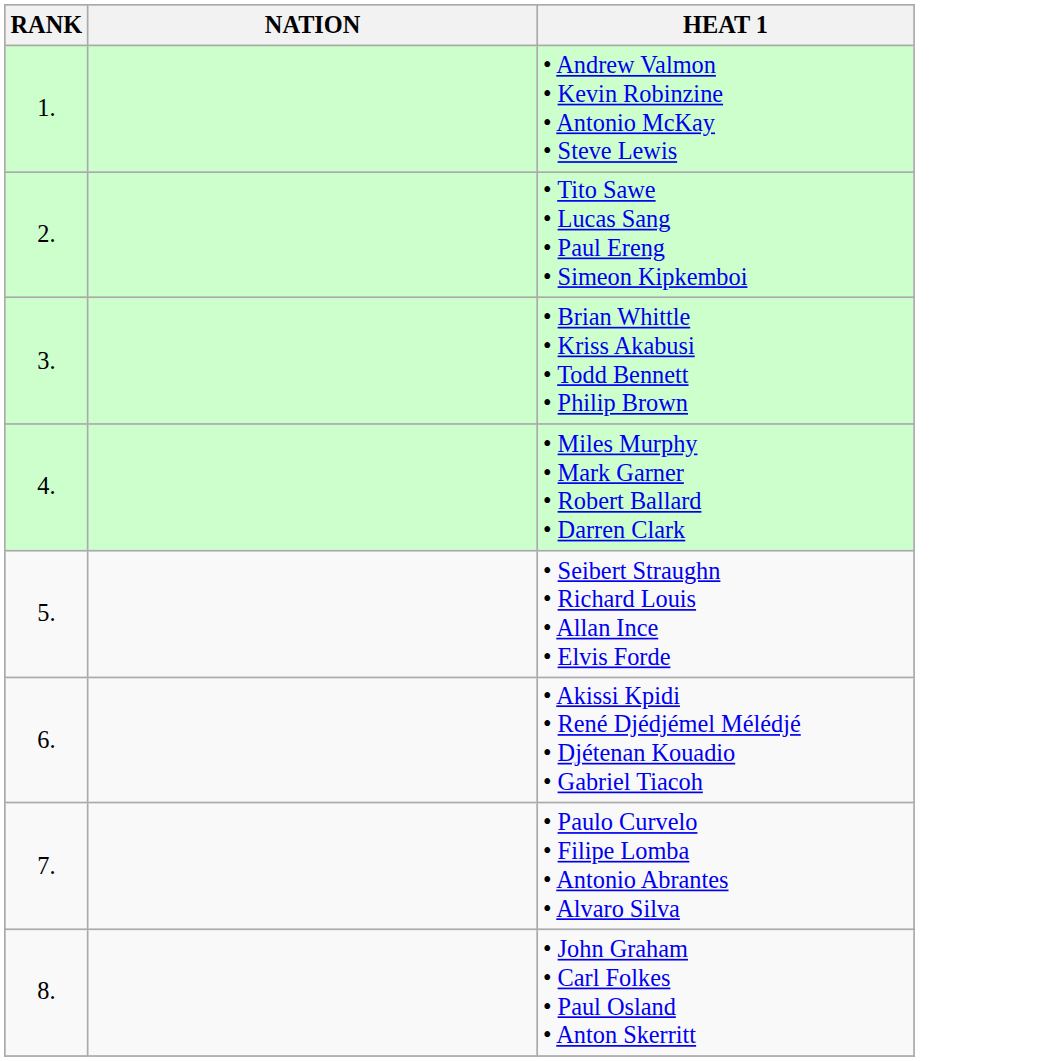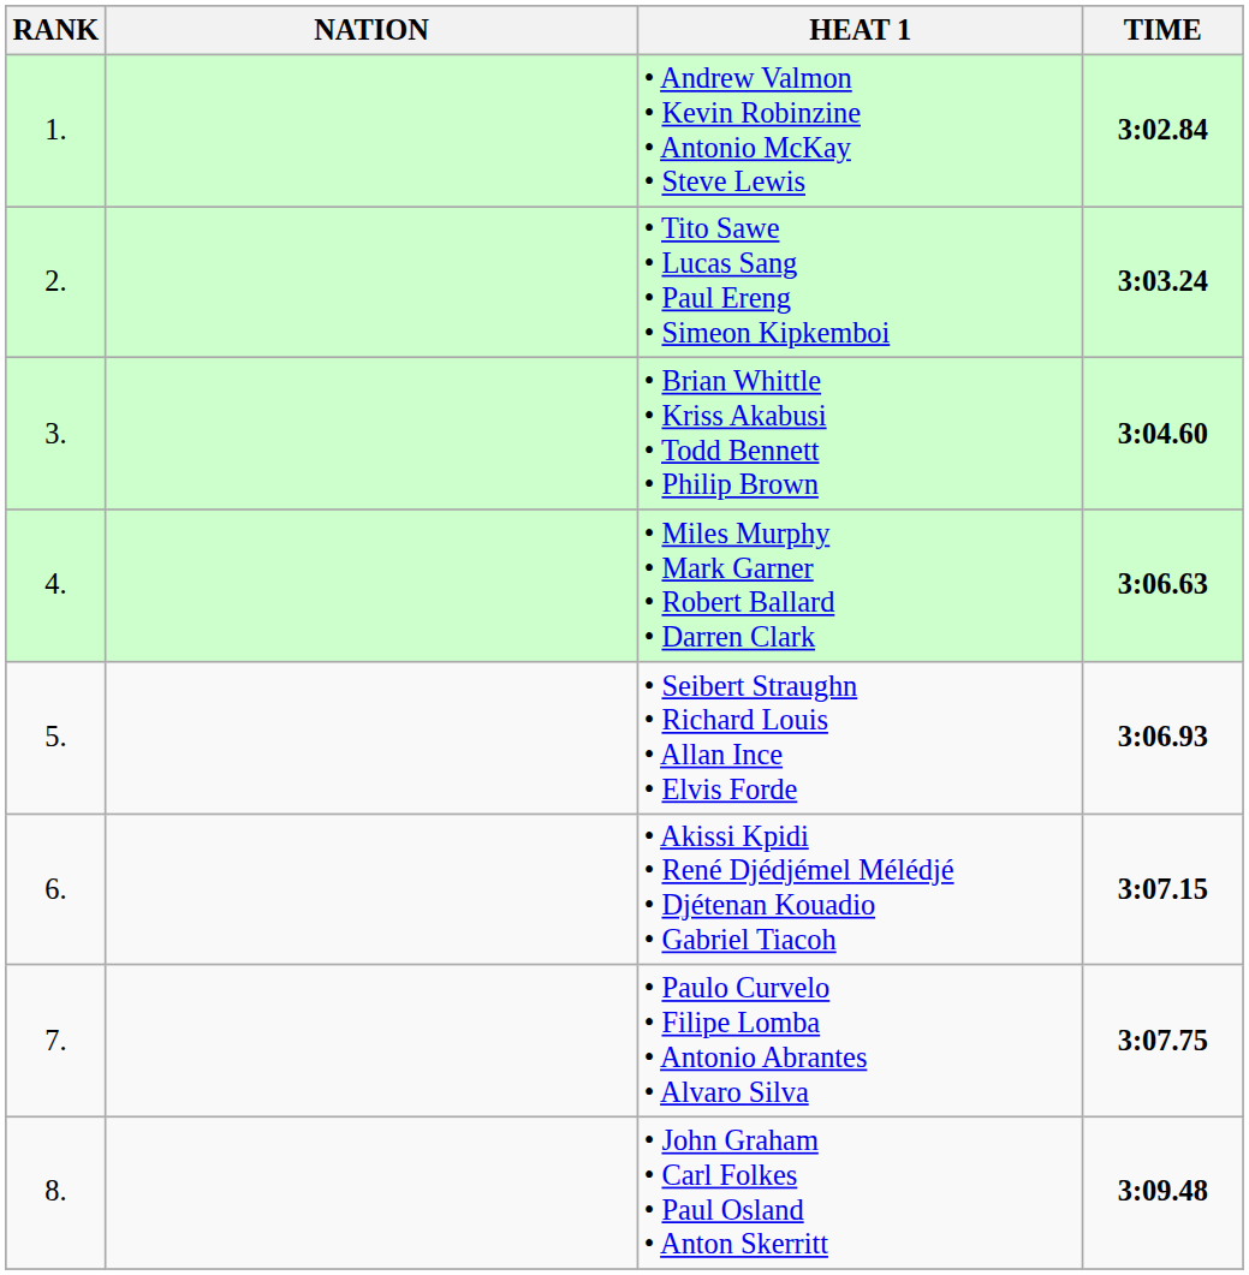 <table class="wikitable" style="border-collapse: collapse; font-size: 90%;">
 <tr>
 <th>RANK</th>
 <th style="width: 18em">NATION</th>
 <th style="width: 15em">HEAT 1</th>
+<th style="width: 5em">TIME</th>
 </tr>
 <tr style="background:#ccffcc;">
 <td align="center">1.</td>
 <td align="center"></td>
 <td>• <a href='#'>Andrew Valmon</a><br>• <a href='#'>Kevin Robinzine</a><br>• <a href='#'>Antonio McKay</a><br>• <a href='#'>Steve Lewis</a></td>
+<td align="center"><strong>3:02.84</strong></td>
 </tr>
 <tr style="background:#ccffcc;">
 <td align="center">2.</td>
 <td align="center"></td>
 <td>• <a href='#'>Tito Sawe</a><br>• <a href='#'>Lucas Sang</a><br>• <a href='#'>Paul Ereng</a><br>• <a href='#'>Simeon Kipkemboi</a></td>
+<td align="center"><strong>3:03.24</strong></td>
 </tr>
 <tr style="background:#ccffcc;">
 <td align="center">3.</td>
 <td align="center"></td>
 <td>• <a href='#'>Brian Whittle</a><br>• <a href='#'>Kriss Akabusi</a><br>• <a href='#'>Todd Bennett</a><br>• <a href='#'>Philip Brown</a></td>
+<td align="center"><strong>3:04.60</strong></td>
 </tr>
 <tr style="background:#ccffcc;">
 <td align="center">4.</td>
 <td align="center"></td>
 <td>• <a href='#'>Miles Murphy</a><br>• <a href='#'>Mark Garner</a><br>• <a href='#'>Robert Ballard</a><br>• <a href='#'>Darren Clark</a></td>
+<td align="center"><strong>3:06.63</strong></td>
 </tr>
 <tr>
 <td align="center">5.</td>
 <td align="center"></td>
 <td>• <a href='#'>Seibert Straughn</a><br>• <a href='#'>Richard Louis</a><br>• <a href='#'>Allan Ince</a><br>• <a href='#'>Elvis Forde</a></td>
+<td align="center"><strong>3:06.93</strong></td>
 </tr>
 <tr>
 <td align="center">6.</td>
 <td align="center"></td>
 <td>• <a href='#'>Akissi Kpidi</a><br>• <a href='#'>René Djédjémel Mélédjé</a><br>• <a href='#'>Djétenan Kouadio</a><br>• <a href='#'>Gabriel Tiacoh</a></td>
+<td align="center"><strong>3:07.15</strong></td>
 </tr>
 <tr>
 <td align="center">7.</td>
 <td align="center"></td>
 <td>• <a href='#'>Paulo Curvelo</a><br>• <a href='#'>Filipe Lomba</a><br>• <a href='#'>Antonio Abrantes</a><br>• <a href='#'>Alvaro Silva</a></td>
+<td align="center"><strong>3:07.75</strong></td>
 </tr>
 <tr>
 <td align="center">8.</td>
 <td align="center"></td>
 <td>• <a href='#'>John Graham</a><br>• <a href='#'>Carl Folkes</a><br>• <a href='#'>Paul Osland</a><br>• <a href='#'>Anton Skerritt</a></td>
+<td align="center"><strong>3:09.48</strong></td>
 </tr>
 </table>
